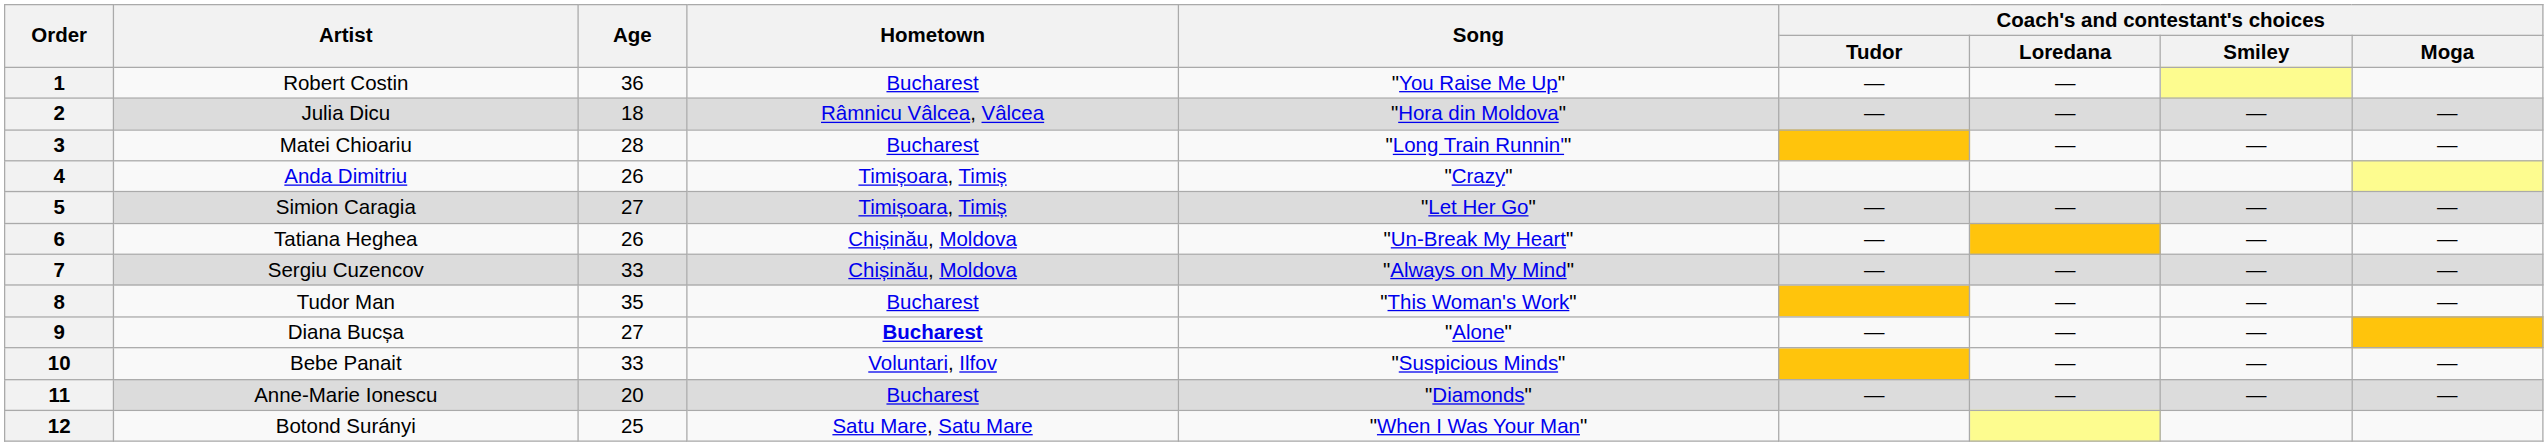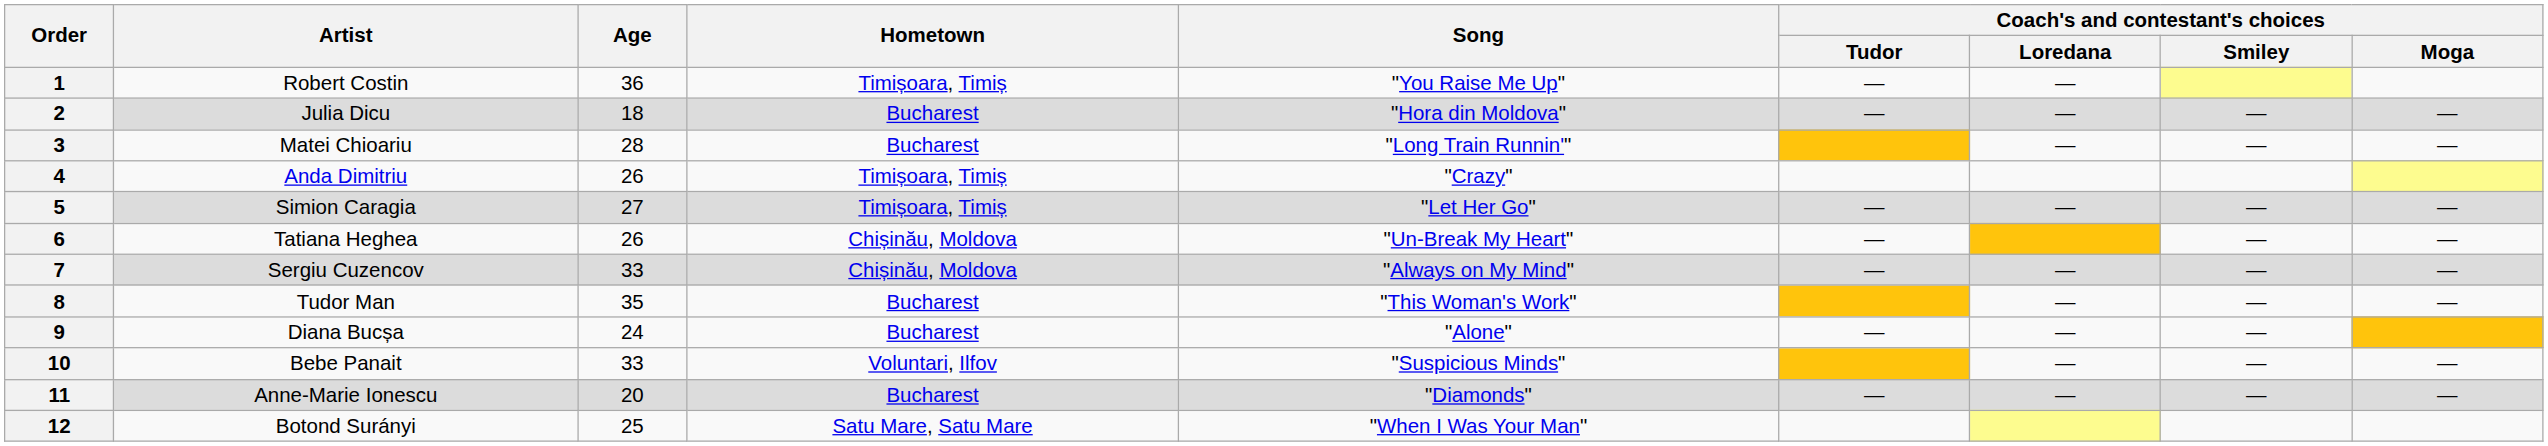 <table class="wikitable" style="text-align:center; line-height:17px; width:100%;">
 <tr>
 <th scope="col" rowspan="2" style="width:04%;">Order</th>
 <th scope="col" rowspan="2" style="width:17%;">Artist</th>
 <th scope="col" rowspan="2" style="width:04%;">Age</th>
 <th scope="col" rowspan="2" style="width:18%;">Hometown</th>
 <th scope="col" rowspan="2" style="width:22%;">Song</th>
 <th scope="col" colspan="4" style="width:24%;">Coach's and contestant's choices</th>
 </tr>
 <tr>
 <th style="width:07%;">Tudor</th>
 <th style="width:07%;">Loredana</th>
 <th style="width:07%;">Smiley</th>
 <th style="width:07%;">Moga</th>
 </tr>
 <tr>
 <th>1</th>
 <td>Robert Costin</td>
 <td>36</td>
-<td><a href='#'>Bucharest</a></td>
+<td><a href='#'>Timișoara</a>, <a href='#'>Timiș</a></td>
 <td>"<a href='#'>You Raise Me Up</a>"</td>
 <td>—</td>
 <td>—</td>
 <td style="background:#FDFC8F;"><strong></strong></td>
 <td><strong></strong></td>
 </tr>
 <tr style="background:#DCDCDC;">
 <th>2</th>
 <td>Julia Dicu</td>
 <td>18</td>
-<td><a href='#'>Râmnicu Vâlcea</a>, <a href='#'>Vâlcea</a></td>
+<td><a href='#'>Bucharest</a></td>
 <td>"<a href='#'>Hora din Moldova</a>"</td>
 <td>—</td>
 <td>—</td>
 <td>—</td>
 <td>—</td>
 </tr>
 <tr>
 <th>3</th>
 <td>Matei Chioariu</td>
 <td>28</td>
 <td><a href='#'>Bucharest</a></td>
 <td>"<a href='#'>Long Train Runnin'</a>"</td>
 <td style="background:#FFC40C;"><strong></strong></td>
 <td>—</td>
 <td>—</td>
 <td>—</td>
 </tr>
 <tr>
 <th>4</th>
 <td><a href='#'>Anda Dimitriu</a></td>
 <td>26</td>
 <td><a href='#'>Timișoara</a>, <a href='#'>Timiș</a></td>
 <td>"<a href='#'>Crazy</a>"</td>
 <td><strong></strong></td>
 <td><strong></strong></td>
 <td><strong></strong></td>
 <td style="background:#FDFC8F;"><strong></strong></td>
 </tr>
 <tr style="background:#DCDCDC;">
 <th>5</th>
 <td>Simion Caragia</td>
 <td>27</td>
 <td><a href='#'>Timișoara</a>, <a href='#'>Timiș</a></td>
 <td>"<a href='#'>Let Her Go</a>"</td>
 <td>—</td>
 <td>—</td>
 <td>—</td>
 <td>—</td>
 </tr>
 <tr>
 <th>6</th>
 <td>Tatiana Heghea</td>
 <td>26</td>
 <td><a href='#'>Chișinău</a>, <a href='#'>Moldova</a></td>
 <td>"<a href='#'>Un-Break My Heart</a>"</td>
 <td>—</td>
 <td style="background:#FFC40C;"><strong></strong></td>
 <td>—</td>
 <td>—</td>
 </tr>
 <tr style="background:#DCDCDC;">
 <th>7</th>
 <td>Sergiu Cuzencov</td>
 <td>33</td>
 <td><a href='#'>Chișinău</a>, <a href='#'>Moldova</a></td>
 <td>"<a href='#'>Always on My Mind</a>"</td>
 <td>—</td>
 <td>—</td>
 <td>—</td>
 <td>—</td>
 </tr>
 <tr>
 <th>8</th>
 <td>Tudor Man</td>
 <td>35</td>
 <td><a href='#'>Bucharest</a></td>
 <td>"<a href='#'>This Woman's Work</a>"</td>
 <td style="background:#FFC40C;"><strong></strong></td>
 <td>—</td>
 <td>—</td>
 <td>—</td>
 </tr>
 <tr>
 <th>9</th>
 <td>Diana Bucșa</td>
-<td>27</td>
-<td><strong><a href='#'>Bucharest</a></strong></td>
+<td>24</td>
+<td><a href='#'>Bucharest</a></td>
 <td>"<a href='#'>Alone</a>"</td>
 <td>—</td>
 <td>—</td>
 <td>—</td>
 <td style="background:#FFC40C;"><strong></strong></td>
 </tr>
 <tr>
 <th>10</th>
 <td>Bebe Panait</td>
 <td>33</td>
 <td><a href='#'>Voluntari</a>, <a href='#'>Ilfov</a></td>
 <td>"<a href='#'>Suspicious Minds</a>"</td>
 <td style="background:#FFC40C;"><strong></strong></td>
 <td>—</td>
 <td>—</td>
 <td>—</td>
 </tr>
 <tr style="background:#DCDCDC;">
 <th>11</th>
 <td>Anne-Marie Ionescu</td>
 <td>20</td>
 <td><a href='#'>Bucharest</a></td>
 <td>"<a href='#'>Diamonds</a>"</td>
 <td>—</td>
 <td>—</td>
 <td>—</td>
 <td>—</td>
 </tr>
 <tr>
 <th>12</th>
 <td>Botond Surányi</td>
 <td>25</td>
 <td><a href='#'>Satu Mare</a>, <a href='#'>Satu Mare</a></td>
 <td>"<a href='#'>When I Was Your Man</a>"</td>
 <td><strong></strong></td>
 <td style="background:#FDFC8F;"><strong></strong></td>
 <td><strong></strong></td>
 <td><strong></strong></td>
 </tr>
 </table>
